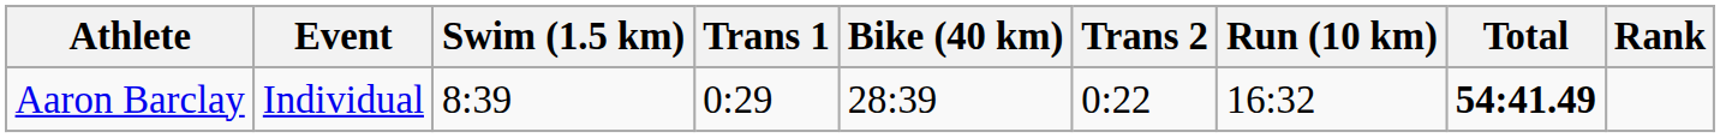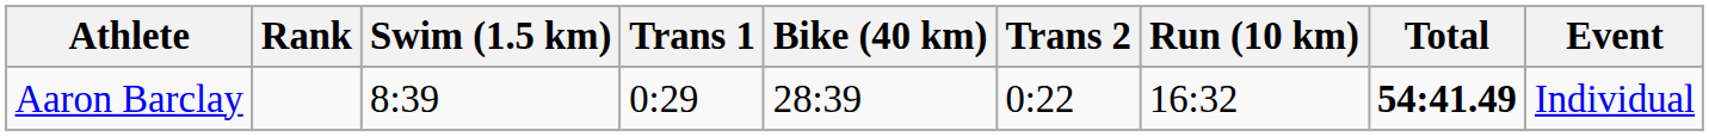 <table class="wikitable" border="1">
 <tr>
 <th>Athlete</th>
-<th>Event</th>
+<th>Rank</th>
 <th>Swim (1.5 km)</th>
 <th>Trans 1</th>
 <th>Bike (40 km)</th>
 <th>Trans 2</th>
 <th>Run (10 km)</th>
 <th>Total</th>
-<th>Rank</th>
+<th>Event</th>
 </tr>
 <tr>
 <td><a href='#'>Aaron Barclay</a></td>
-<td><a href='#'>Individual</a></td>
+<td></td>
 <td>8:39</td>
 <td>0:29</td>
 <td>28:39</td>
 <td>0:22</td>
 <td>16:32</td>
 <td><strong>54:41.49</strong></td>
-<td></td>
+<td><a href='#'>Individual</a></td>
 </tr>
 </table>
